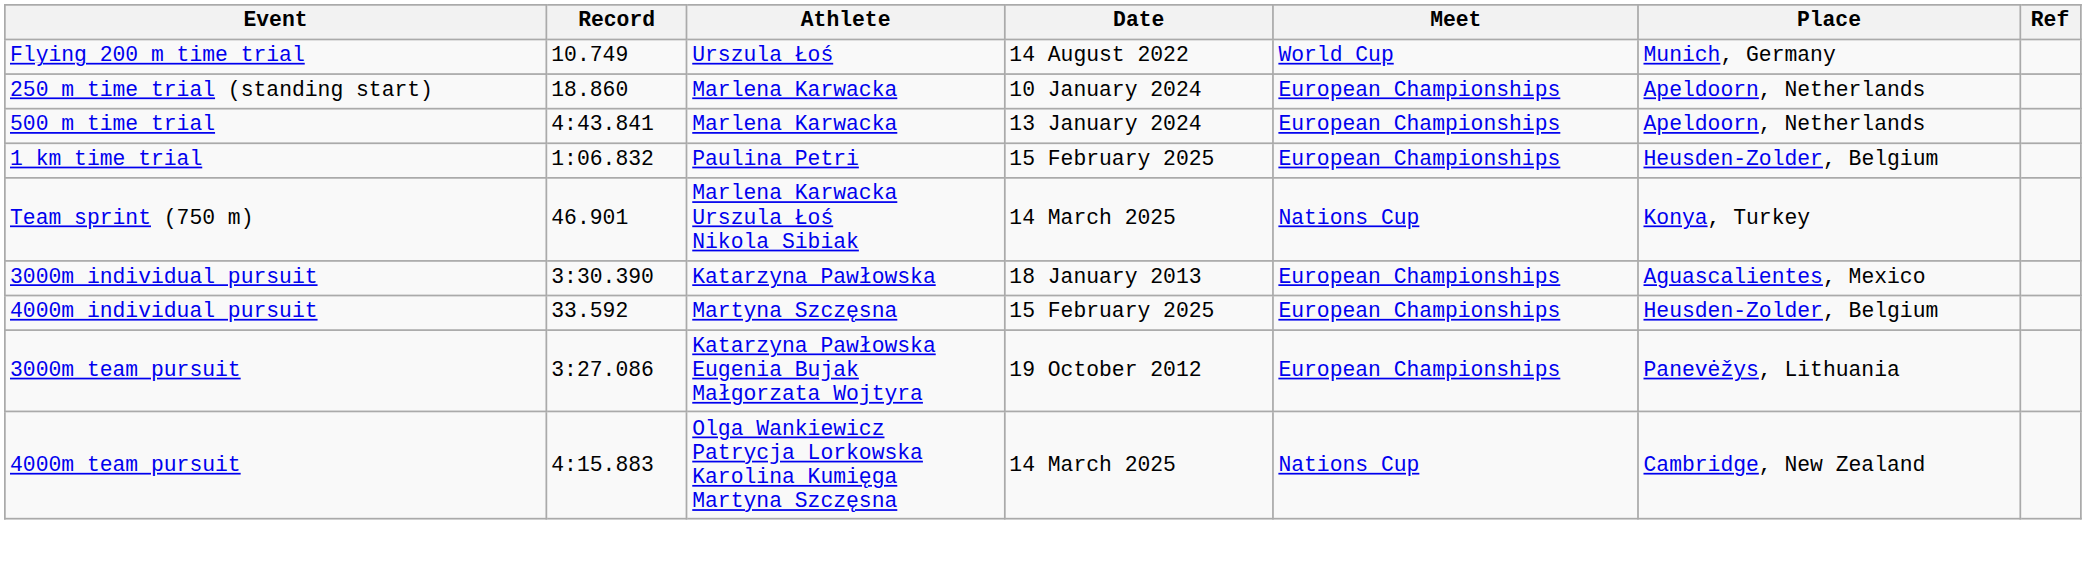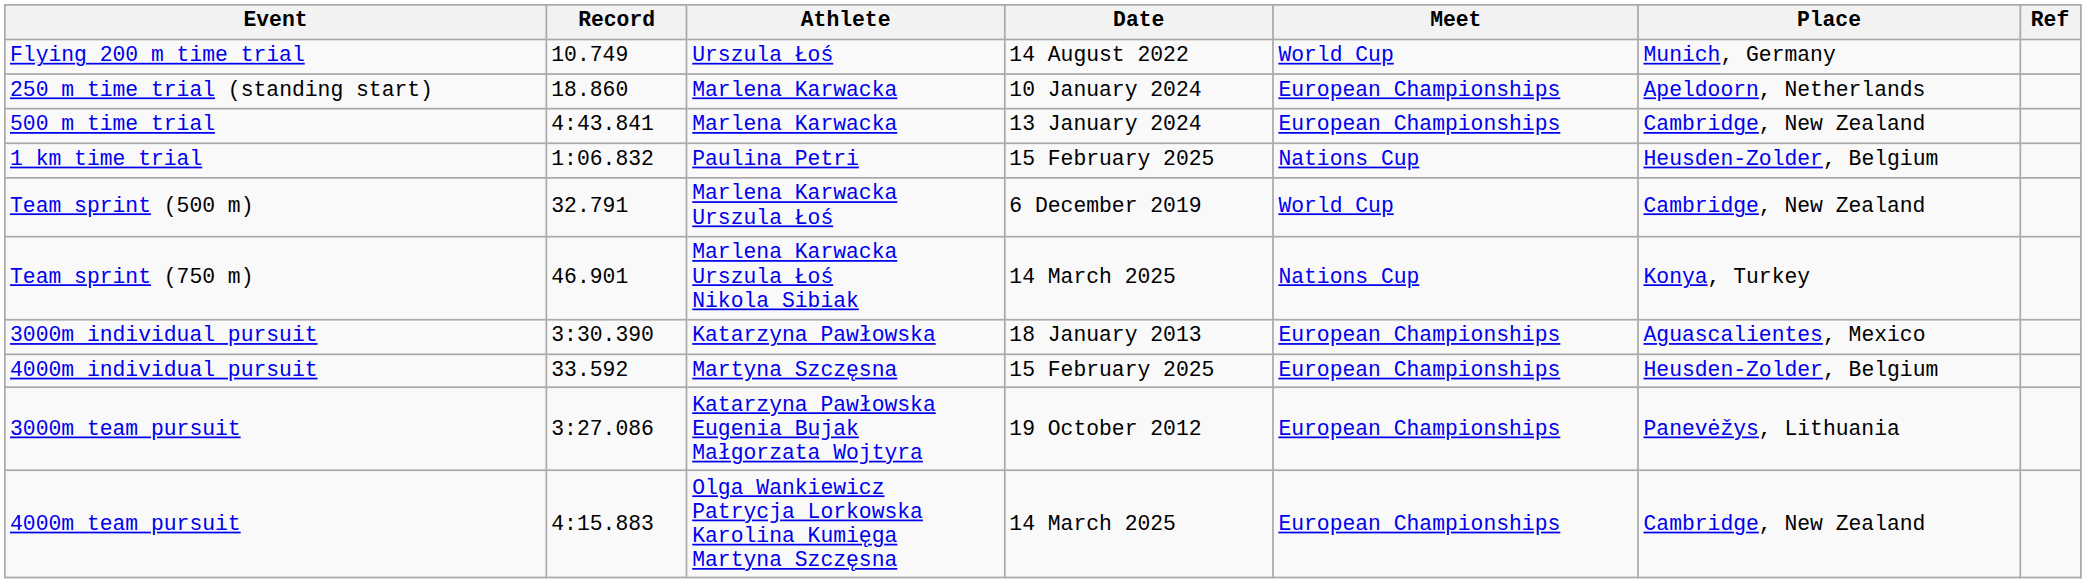 <table class="wikitable" style="font-size:95%; width: 95%;">
 <tr>
 <th>Event</th>
 <th>Record</th>
 <th>Athlete</th>
 <th>Date</th>
 <th>Meet</th>
 <th>Place</th>
 <th>Ref</th>
 </tr>
 <tr>
 <td><a href='#'>Flying 200 m time trial</a></td>
 <td>10.749</td>
 <td><a href='#'>Urszula Łoś</a></td>
 <td>14 August 2022</td>
 <td><a href='#'>World Cup</a></td>
 <td><a href='#'>Munich</a>, Germany</td>
 <td></td>
 </tr>
 <tr>
 <td><a href='#'>250 m time trial</a> (standing start)</td>
 <td>18.860</td>
 <td><a href='#'>Marlena Karwacka</a></td>
 <td>10 January 2024</td>
 <td><a href='#'>European Championships</a></td>
 <td><a href='#'>Apeldoorn</a>, Netherlands</td>
 <td></td>
 </tr>
 <tr>
 <td><a href='#'>500 m time trial</a></td>
 <td>4:43.841</td>
 <td><a href='#'>Marlena Karwacka</a></td>
 <td>13 January 2024</td>
 <td><a href='#'>European Championships</a></td>
-<td><a href='#'>Apeldoorn</a>, Netherlands</td>
+<td><a href='#'>Cambridge</a>, New Zealand</td>
 <td></td>
 </tr>
 <tr>
 <td><a href='#'>1 km time trial</a></td>
 <td>1:06.832</td>
 <td><a href='#'>Paulina Petri</a></td>
 <td>15 February 2025</td>
-<td><a href='#'>European Championships</a></td>
+<td><a href='#'>Nations Cup</a></td>
 <td><a href='#'>Heusden-Zolder</a>, Belgium</td>
+<td></td>
+</tr>
+<tr>
+<td><a href='#'>Team sprint</a> (500 m)</td>
+<td>32.791</td>
+<td><a href='#'>Marlena Karwacka</a><br><a href='#'>Urszula Łoś</a></td>
+<td>6 December 2019</td>
+<td><a href='#'>World Cup</a></td>
+<td><a href='#'>Cambridge</a>, New Zealand</td>
 <td></td>
 </tr>
 <tr>
 <td><a href='#'>Team sprint</a> (750 m)</td>
 <td>46.901</td>
 <td><a href='#'>Marlena Karwacka</a><br><a href='#'>Urszula Łoś</a><br><a href='#'>Nikola Sibiak</a></td>
 <td>14 March 2025</td>
 <td><a href='#'>Nations Cup</a></td>
 <td><a href='#'>Konya</a>, Turkey</td>
 <td></td>
 </tr>
 <tr>
 <td><a href='#'>3000m individual pursuit</a></td>
 <td>3:30.390</td>
 <td><a href='#'>Katarzyna Pawłowska</a></td>
 <td>18 January 2013</td>
 <td><a href='#'>European Championships</a></td>
 <td><a href='#'>Aguascalientes</a>, Mexico</td>
 <td></td>
 </tr>
 <tr>
 <td><a href='#'>4000m individual pursuit</a></td>
 <td>33.592</td>
 <td><a href='#'>Martyna Szczęsna</a></td>
 <td>15 February 2025</td>
 <td><a href='#'>European Championships</a></td>
 <td><a href='#'>Heusden-Zolder</a>, Belgium</td>
 <td></td>
 </tr>
 <tr>
 <td><a href='#'>3000m team pursuit</a></td>
 <td>3:27.086</td>
 <td><a href='#'>Katarzyna Pawłowska</a><br><a href='#'>Eugenia Bujak</a><br><a href='#'>Małgorzata Wojtyra</a></td>
 <td>19 October 2012</td>
 <td><a href='#'>European Championships</a></td>
 <td><a href='#'>Panevėžys</a>, Lithuania</td>
 <td></td>
 </tr>
 <tr>
 <td><a href='#'>4000m team pursuit</a></td>
 <td>4:15.883</td>
 <td><a href='#'>Olga Wankiewicz</a><br><a href='#'>Patrycja Lorkowska</a><br><a href='#'>Karolina Kumięga</a><br><a href='#'>Martyna Szczęsna</a></td>
 <td>14 March 2025</td>
-<td><a href='#'>Nations Cup</a></td>
+<td><a href='#'>European Championships</a></td>
 <td><a href='#'>Cambridge</a>, New Zealand</td>
 <td></td>
 </tr>
 </table>
